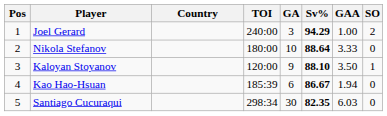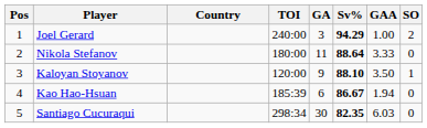 <table class="wikitable sortable" style="text-align: center;">
 <tr>
 <th width=30>Pos</th>
 <th width=165>Player</th>
 <th width=125>Country</th>
 <th width=20>TOI</th>
 <th width=20>GA</th>
 <th width=20>Sv%</th>
 <th width=20>GAA</th>
 <th width=20>SO</th>
 </tr>
 <tr>
 <td>1</td>
 <td align="left"><a href='#'>Joel Gerard</a></td>
 <td align="left"></td>
 <td>240:00</td>
 <td>3</td>
 <td><strong>94.29</strong></td>
 <td>1.00</td>
 <td>2</td>
 </tr>
 <tr>
 <td>2</td>
 <td align="left"><a href='#'>Nikola Stefanov</a></td>
 <td align="left"></td>
 <td>180:00</td>
-<td>10</td>
+<td>11</td>
 <td><strong>88.64</strong></td>
 <td>3.33</td>
 <td>0</td>
 </tr>
 <tr>
 <td>3</td>
 <td align="left"><a href='#'>Kaloyan Stoyanov</a></td>
 <td align="left"></td>
 <td>120:00</td>
 <td>9</td>
 <td><strong>88.10</strong></td>
 <td>3.50</td>
 <td>1</td>
 </tr>
 <tr>
 <td>4</td>
 <td align="left"><a href='#'>Kao Hao-Hsuan</a></td>
 <td align="left"></td>
 <td>185:39</td>
 <td>6</td>
 <td><strong>86.67</strong></td>
 <td>1.94</td>
 <td>0</td>
 </tr>
 <tr>
 <td>5</td>
 <td align="left"><a href='#'>Santiago Cucuraqui</a></td>
 <td align="left"></td>
 <td>298:34</td>
 <td>30</td>
 <td><strong>82.35</strong></td>
 <td>6.03</td>
 <td>0</td>
 </tr>
 </table>
